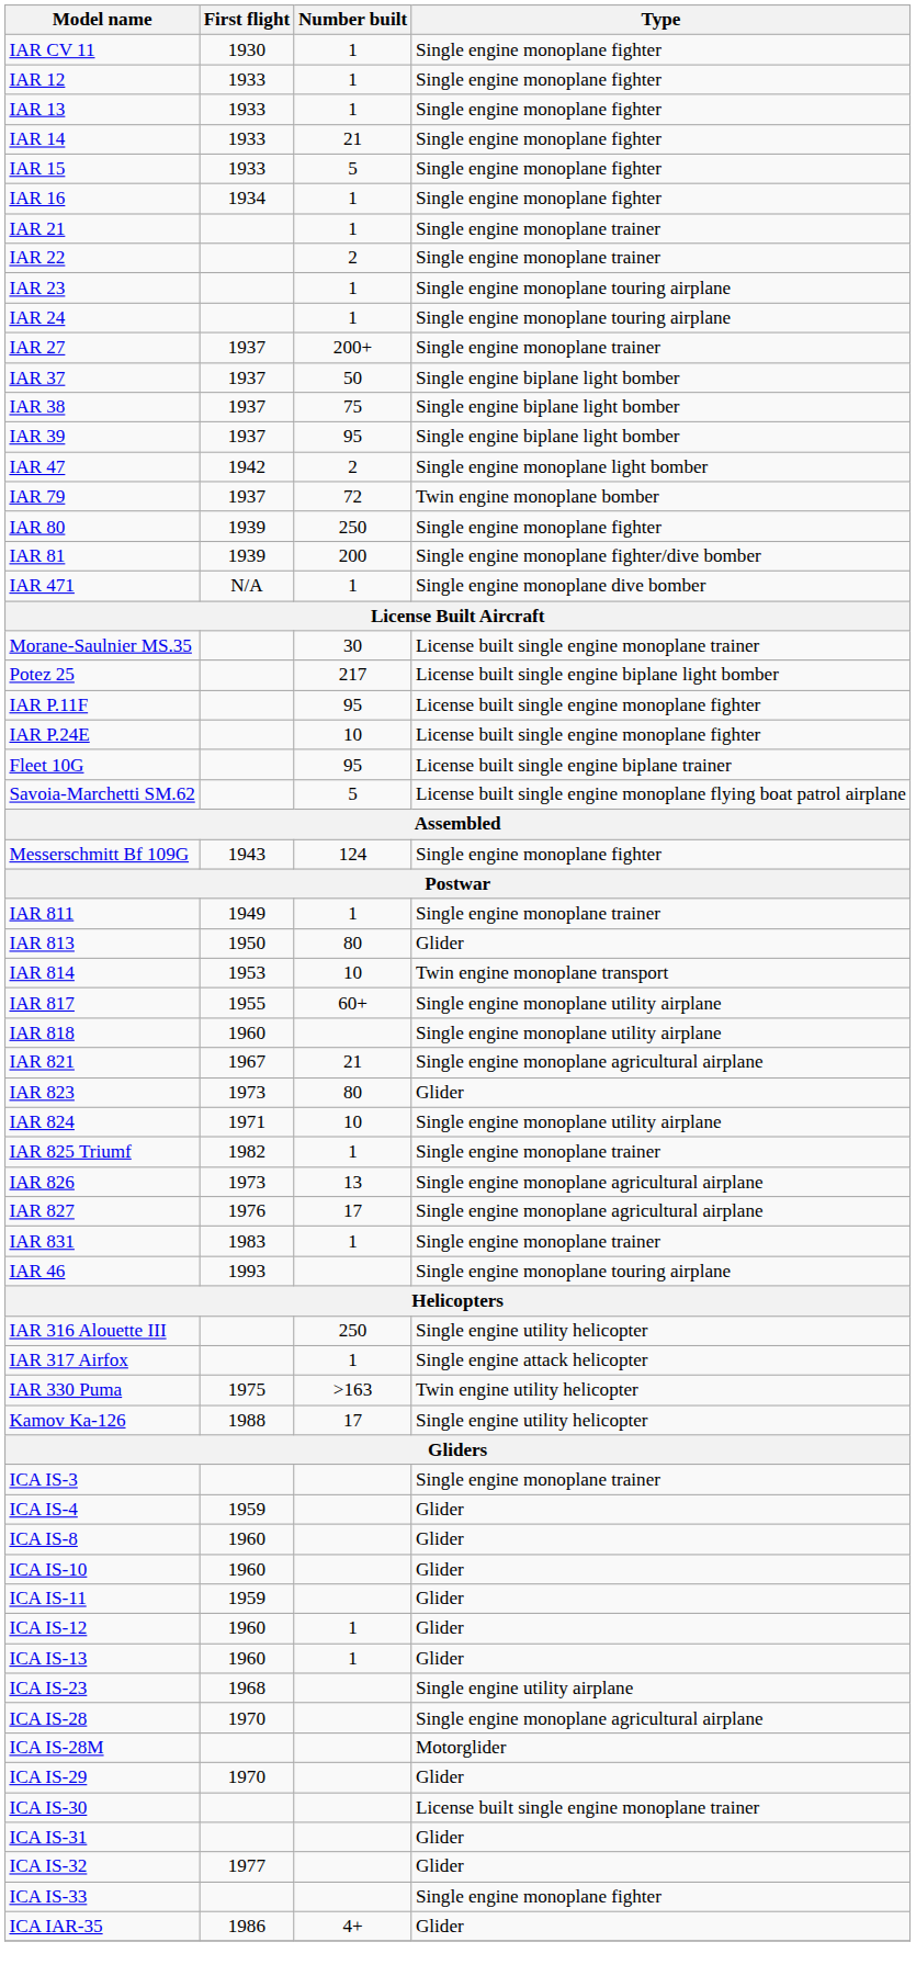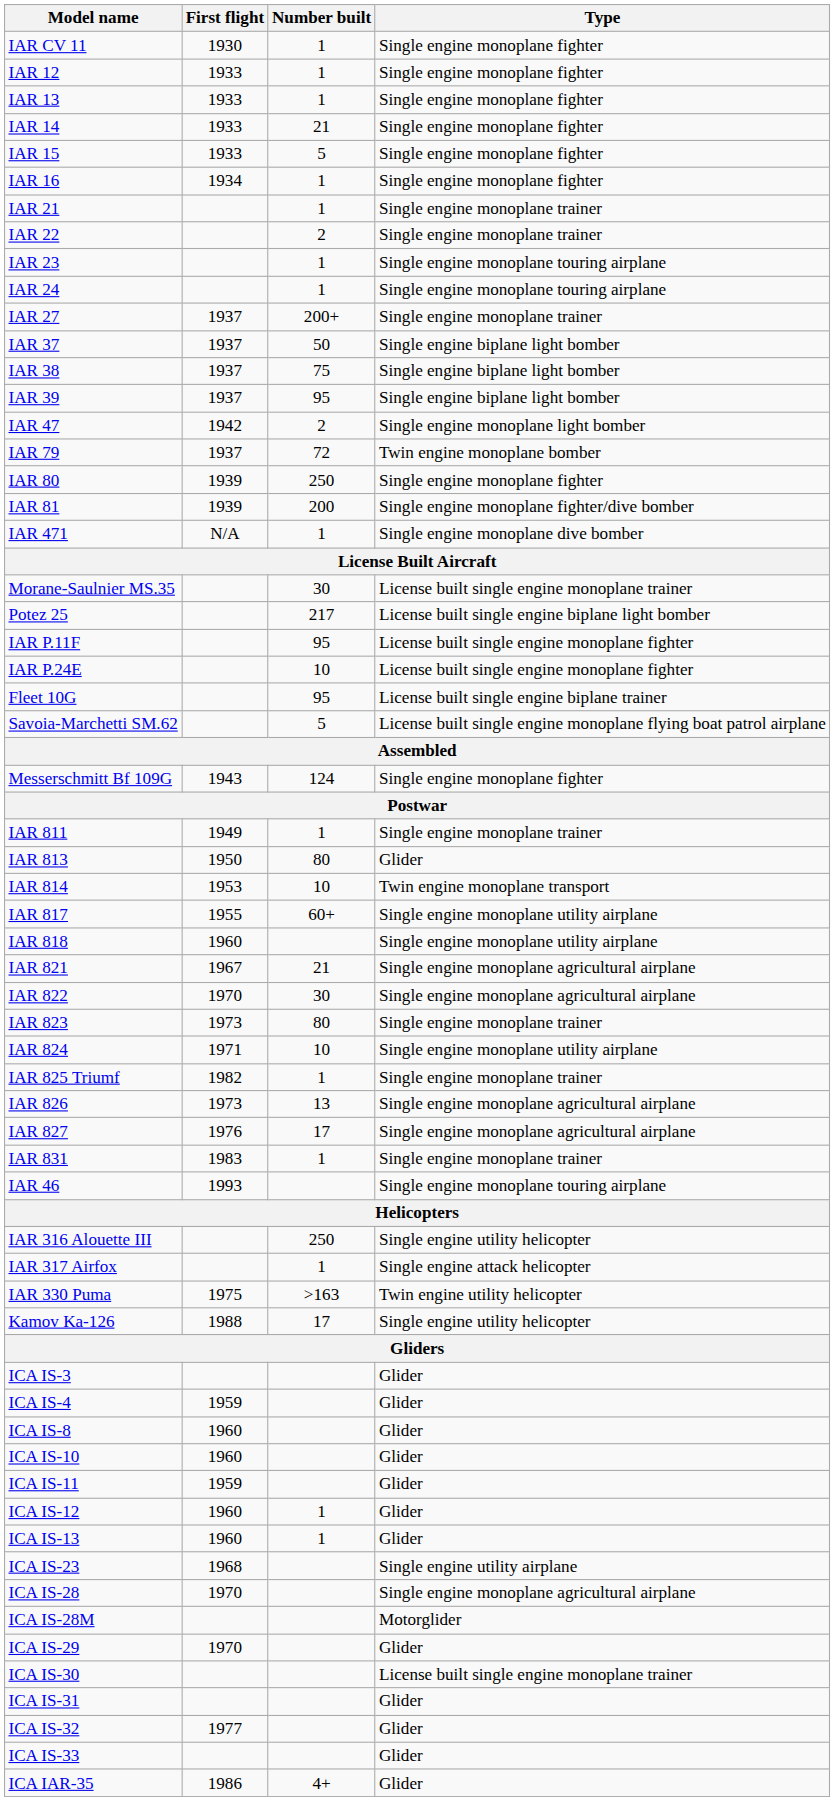 <table class="wikitable sortable">
 <tr>
 <th>Model name</th>
 <th>First flight</th>
 <th>Number built</th>
 <th>Type</th>
 </tr>
 <tr>
 <td align=left><a href='#'>IAR CV 11</a></td>
 <td align=center>1930</td>
 <td align=center>1</td>
 <td align=left>Single engine monoplane fighter</td>
 </tr>
 <tr>
 <td align=left><a href='#'>IAR 12</a></td>
 <td align=center>1933</td>
 <td align=center>1</td>
 <td align=left>Single engine monoplane fighter</td>
 </tr>
 <tr>
 <td align=left><a href='#'>IAR 13</a></td>
 <td align=center>1933</td>
 <td align=center>1</td>
 <td align=left>Single engine monoplane fighter</td>
 </tr>
 <tr>
 <td align=left><a href='#'>IAR 14</a></td>
 <td align=center>1933</td>
 <td align=center>21</td>
 <td align=left>Single engine monoplane fighter</td>
 </tr>
 <tr>
 <td align=left><a href='#'>IAR 15</a></td>
 <td align=center>1933</td>
 <td align=center>5</td>
 <td align=left>Single engine monoplane fighter</td>
 </tr>
 <tr>
 <td align=left><a href='#'>IAR 16</a></td>
 <td align=center>1934</td>
 <td align=center>1</td>
 <td align=left>Single engine monoplane fighter</td>
 </tr>
 <tr>
 <td align=left><a href='#'>IAR 21</a></td>
 <td align=center></td>
 <td align=center>1</td>
 <td align=left>Single engine monoplane trainer</td>
 </tr>
 <tr>
 <td align=left><a href='#'>IAR 22</a></td>
 <td align=center></td>
 <td align=center>2</td>
 <td align=left>Single engine monoplane trainer</td>
 </tr>
 <tr>
 <td align=left><a href='#'>IAR 23</a></td>
 <td align=center></td>
 <td align=center>1</td>
 <td align=left>Single engine monoplane touring airplane</td>
 </tr>
 <tr>
 <td align=left><a href='#'>IAR 24</a></td>
 <td align=center></td>
 <td align=center>1</td>
 <td align=left>Single engine monoplane touring airplane</td>
 </tr>
 <tr>
 <td align=left><a href='#'>IAR 27</a></td>
 <td align=center>1937</td>
 <td align=center>200+</td>
 <td align=left>Single engine monoplane trainer</td>
 </tr>
 <tr>
 <td align=left><a href='#'>IAR 37</a></td>
 <td align=center>1937</td>
 <td align=center>50</td>
 <td align=left>Single engine biplane light bomber</td>
 </tr>
 <tr>
 <td align=left><a href='#'>IAR 38</a></td>
 <td align=center>1937</td>
 <td align=center>75</td>
 <td align=left>Single engine biplane light bomber</td>
 </tr>
 <tr>
 <td align=left><a href='#'>IAR 39</a></td>
 <td align=center>1937</td>
 <td align=center>95</td>
 <td align=left>Single engine biplane light bomber</td>
 </tr>
 <tr>
 <td align=left><a href='#'>IAR 47</a></td>
 <td align=center>1942</td>
 <td align=center>2</td>
 <td align=left>Single engine monoplane light bomber</td>
 </tr>
 <tr>
 <td align=left><a href='#'>IAR 79</a></td>
 <td align=center>1937</td>
 <td align=center>72</td>
 <td align=left>Twin engine monoplane bomber</td>
 </tr>
 <tr>
 <td align=left><a href='#'>IAR 80</a></td>
 <td align=center>1939</td>
 <td align=center>250</td>
 <td align=left>Single engine monoplane fighter</td>
 </tr>
 <tr>
 <td align=left><a href='#'>IAR 81</a></td>
 <td align=center>1939</td>
 <td align=center>200</td>
 <td align=left>Single engine monoplane fighter/dive bomber</td>
 </tr>
 <tr>
 <td align=left><a href='#'>IAR 471</a></td>
 <td align=center>N/A</td>
 <td align=center>1</td>
 <td align=left>Single engine monoplane dive bomber</td>
 </tr>
 <tr>
 <th colspan=4>License Built Aircraft</th>
 </tr>
 <tr>
 <td align=left><a href='#'>Morane-Saulnier MS.35</a></td>
 <td align=center></td>
 <td align=center>30</td>
 <td align=left>License built single engine monoplane trainer</td>
 </tr>
 <tr>
 <td align=left><a href='#'>Potez 25</a></td>
 <td align=center></td>
 <td align=center>217</td>
 <td align=left>License built single engine biplane light bomber</td>
 </tr>
 <tr>
 <td align=left><a href='#'>IAR P.11F</a></td>
 <td align=center></td>
 <td align=center>95</td>
 <td align=left>License built single engine monoplane fighter</td>
 </tr>
 <tr>
 <td align=left><a href='#'>IAR P.24E</a></td>
 <td align=center></td>
 <td align=center>10</td>
 <td align=left>License built single engine monoplane fighter</td>
 </tr>
 <tr>
 <td align=left><a href='#'>Fleet 10G</a></td>
 <td align=center></td>
 <td align=center>95</td>
 <td align=left>License built single engine biplane trainer</td>
 </tr>
 <tr>
 <td align=left><a href='#'>Savoia-Marchetti SM.62</a></td>
 <td align=center></td>
 <td align=center>5</td>
 <td align=left>License built single engine monoplane flying boat patrol airplane</td>
 </tr>
 <tr>
 <th colspan=4>Assembled</th>
 </tr>
 <tr>
 <td align=left><a href='#'>Messerschmitt Bf 109G</a></td>
 <td align=center>1943</td>
 <td align=center>124</td>
 <td align=left>Single engine monoplane fighter</td>
 </tr>
 <tr>
 <th colspan=4>Postwar</th>
 </tr>
 <tr>
 <td align=left><a href='#'>IAR 811</a></td>
 <td align=center>1949</td>
 <td align=center>1</td>
 <td align=left>Single engine monoplane trainer</td>
 </tr>
 <tr>
 <td align=left><a href='#'>IAR 813</a></td>
 <td align=center>1950</td>
 <td align=center>80</td>
 <td align=left>Glider</td>
 </tr>
 <tr>
 <td align=left><a href='#'>IAR 814</a></td>
 <td align=center>1953</td>
 <td align=center>10</td>
 <td align=left>Twin engine monoplane transport</td>
 </tr>
 <tr>
 <td align=left><a href='#'>IAR 817</a></td>
 <td align=center>1955</td>
 <td align=center>60+</td>
 <td align=left>Single engine monoplane utility airplane</td>
 </tr>
 <tr>
 <td align=left><a href='#'>IAR 818</a></td>
 <td align=center>1960</td>
 <td align=center></td>
 <td align=left>Single engine monoplane utility airplane</td>
 </tr>
 <tr>
 <td align=left><a href='#'>IAR 821</a></td>
 <td align=center>1967</td>
 <td align=center>21</td>
 <td align=left>Single engine monoplane agricultural airplane</td>
 </tr>
 <tr>
+<td align=left><a href='#'>IAR 822</a></td>
+<td align=center>1970</td>
+<td align=center>30</td>
+<td align=left>Single engine monoplane agricultural airplane</td>
+</tr>
+<tr>
 <td align=left><a href='#'>IAR 823</a></td>
 <td align=center>1973</td>
 <td align=center>80</td>
-<td align=left>Glider</td>
+<td align=left>Single engine monoplane trainer</td>
 </tr>
 <tr>
 <td align=left><a href='#'>IAR 824</a></td>
 <td align=center>1971</td>
 <td align=center>10</td>
 <td align=left>Single engine monoplane utility airplane</td>
 </tr>
 <tr>
 <td align=left><a href='#'>IAR 825 Triumf</a></td>
 <td align=center>1982</td>
 <td align=center>1</td>
 <td align=left>Single engine monoplane trainer</td>
 </tr>
 <tr>
 <td align=left><a href='#'>IAR 826</a></td>
 <td align=center>1973</td>
 <td align=center>13</td>
 <td align=left>Single engine monoplane agricultural airplane</td>
 </tr>
 <tr>
 <td align=left><a href='#'>IAR 827</a></td>
 <td align=center>1976</td>
 <td align=center>17</td>
 <td align=left>Single engine monoplane agricultural airplane</td>
 </tr>
 <tr>
 <td align=left><a href='#'>IAR 831</a></td>
 <td align=center>1983</td>
 <td align=center>1</td>
 <td align=left>Single engine monoplane trainer</td>
 </tr>
 <tr>
 <td align=left><a href='#'>IAR 46</a></td>
 <td align=center>1993</td>
 <td align=center></td>
 <td align=left>Single engine monoplane touring airplane</td>
 </tr>
 <tr>
 <th colspan=4>Helicopters</th>
 </tr>
 <tr>
 <td align=left><a href='#'>IAR 316 Alouette III</a></td>
 <td align=center></td>
 <td align=center>250</td>
 <td align=left>Single engine utility helicopter</td>
 </tr>
 <tr>
 <td align=left><a href='#'>IAR 317 Airfox</a></td>
 <td align=center></td>
 <td align=center>1</td>
 <td align=left>Single engine attack helicopter</td>
 </tr>
 <tr>
 <td align=left><a href='#'>IAR 330 Puma</a></td>
 <td align=center>1975</td>
 <td align=center>>163</td>
 <td align=left>Twin engine utility helicopter</td>
 </tr>
 <tr>
 <td align=left><a href='#'>Kamov Ka-126</a></td>
 <td align=center>1988</td>
 <td align=center>17</td>
 <td align=left>Single engine utility helicopter</td>
 </tr>
 <tr>
 <th colspan=4>Gliders</th>
 </tr>
 <tr>
 <td align=left><a href='#'>ICA IS-3</a></td>
 <td align=center></td>
 <td align=center></td>
-<td align=left>Single engine monoplane trainer</td>
+<td align=left>Glider</td>
 </tr>
 <tr>
 <td align=left><a href='#'>ICA IS-4</a></td>
 <td align=center>1959</td>
 <td align=center></td>
 <td align=left>Glider</td>
 </tr>
 <tr>
 <td align=left><a href='#'>ICA IS-8</a></td>
 <td align=center>1960</td>
 <td align=center></td>
 <td align=left>Glider</td>
 </tr>
 <tr>
 <td align=left><a href='#'>ICA IS-10</a></td>
 <td align=center>1960</td>
 <td align=center></td>
 <td align=left>Glider</td>
 </tr>
 <tr>
 <td align=left><a href='#'>ICA IS-11</a></td>
 <td align=center>1959</td>
 <td align=center></td>
 <td align=left>Glider</td>
 </tr>
 <tr>
 <td align=left><a href='#'>ICA IS-12</a></td>
 <td align=center>1960</td>
 <td align=center>1</td>
 <td align=left>Glider</td>
 </tr>
 <tr>
 <td align=left><a href='#'>ICA IS-13</a></td>
 <td align=center>1960</td>
 <td align=center>1</td>
 <td align=left>Glider</td>
 </tr>
 <tr>
 <td align=left><a href='#'>ICA IS-23</a></td>
 <td align=center>1968</td>
 <td align=center></td>
 <td align=left>Single engine utility airplane</td>
 </tr>
 <tr>
 <td align=left><a href='#'>ICA IS-28</a></td>
 <td align=center>1970</td>
 <td align=center></td>
 <td align=left>Single engine monoplane agricultural airplane</td>
 </tr>
 <tr>
 <td align=left><a href='#'>ICA IS-28M</a></td>
 <td align=center></td>
 <td align=center></td>
 <td align=left>Motorglider</td>
 </tr>
 <tr>
 <td align=left><a href='#'>ICA IS-29</a></td>
 <td align=center>1970</td>
 <td align=center></td>
 <td align=left>Glider</td>
 </tr>
 <tr>
 <td align=left><a href='#'>ICA IS-30</a></td>
 <td align=center></td>
 <td align=center></td>
 <td align=left>License built single engine monoplane trainer</td>
 </tr>
 <tr>
 <td align=left><a href='#'>ICA IS-31</a></td>
 <td align=center></td>
 <td align=center></td>
 <td align=left>Glider</td>
 </tr>
 <tr>
 <td align=left><a href='#'>ICA IS-32</a></td>
 <td align=center>1977</td>
 <td align=center></td>
 <td align=left>Glider</td>
 </tr>
 <tr>
 <td align=left><a href='#'>ICA IS-33</a></td>
 <td align=center></td>
 <td align=center></td>
-<td align=left>Single engine monoplane fighter</td>
+<td align=left>Glider</td>
 </tr>
 <tr>
 <td align=left><a href='#'>ICA IAR-35</a></td>
 <td align=center>1986</td>
 <td align=center>4+</td>
 <td align=left>Glider</td>
 </tr>
 <tr>
 </tr>
 </table>
